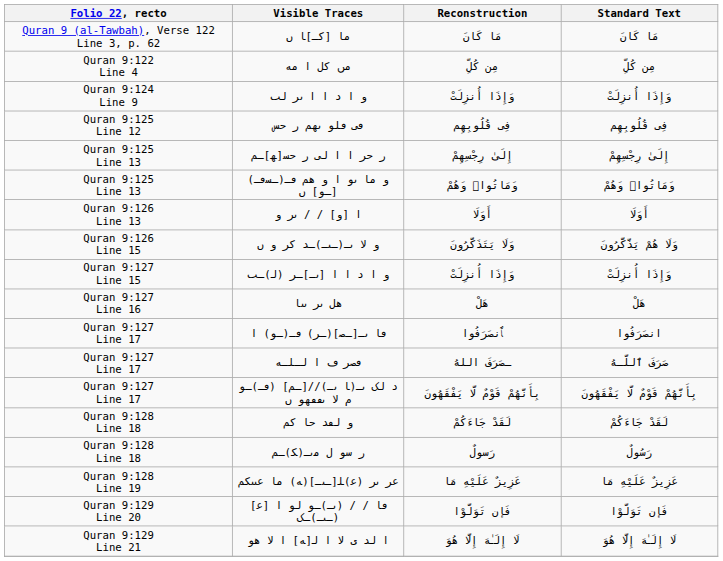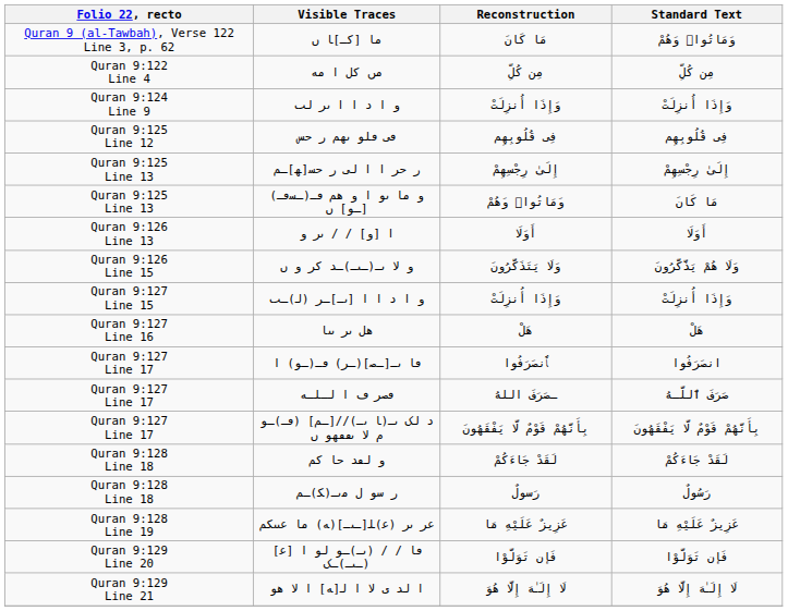 <table class="wikitable" style="text-align:center;">
 <tr>
 <th scope="col" width="32%"><a href='#'>Folio 22</a>, recto</th>
 <th scope="col" width="24%">Visible Traces</th>
 <th scope="col" width="22%">Reconstruction</th>
 <th scope="col" width="22%">Standard Text</th>
 </tr>
 <tr>
 <td><a href='#'>Quran 9 (al-Tawbah)</a>, Verse 122 <br><span>Line 3, p. 62</span></td>
 <td>ما [كـ]ﺎ ﮞ</td>
 <td>مَا كَانَ</td>
-<td>مَا كَانَ</td>
+<td>وَمَاتُوا۟ وَهُمْ </td>
 </tr>
 <tr>
 <td>Quran 9:122 <br><span>Line 4</span></td>
 <td>مں كل ا ﻣﻪ</td>
 <td>مِن كُلِّ </td>
 <td>مِن كُلِّ </td>
 </tr>
 <tr>
 <td>Quran 9:124 <br><span>Line 9</span></td>
 <td>و ا د ا ا ٮر لٮ</td>
 <td>وَإِذَا أُنزِلَتْ</td>
 <td>وَإِذَا  أُنزِلَتْ</td>
 </tr>
 <tr>
 <td>Quran 9:125 <br><span>Line 12</span></td>
 <td>ڡی ٯلو ٮهم ر حس</td>
 <td>فِى قُلُوبِهِم </td>
 <td>فِى قُلُوبِهِم </td>
 </tr>
 <tr>
 <td>Quran 9:125 <br><span>Line 13</span></td>
 <td>ر حر ا ا لی ر ﺣﺴ[ﻬ]ـﻢ</td>
 <td> إِلَىٰ رِجْسِهِمْ</td>
 <td> إِلَىٰ رِجْسِهِمْ</td>
 </tr>
 <tr>
 <td>Quran 9:125 <br><span>Line 13</span></td>
 <td>و ما ٮو ا و هم ڡـ(ـﺴٯـ)[ـﻮ] ﮞ</td>
 <td>وَمَاتُوا۟ وَهُمْ </td>
-<td>وَمَاتُوا۟ وَهُمْ </td>
+<td>مَا كَانَ</td>
 </tr>
 <tr>
 <td>Quran 9:126 <br><span>Line 13</span></td>
 <td>ا [و] / / ٮر و</td>
 <td>أَوَلَا </td>
 <td>أَوَلَا </td>
 </tr>
 <tr>
 <td>Quran 9:126 <br><span>Line 15</span></td>
 <td>و لا ٮـ(ـٮـ)ـﺪ كر و ﮞ</td>
 <td>وَلَا يَتَذَكَّرُونَ</td>
 <td>وَلَا هُمْ يَذَّكَّرُونَ</td>
 </tr>
 <tr>
 <td>Quran 9:127 <br><span>Line 15</span></td>
 <td>و ا د ا ا [ٮـ]ـﺮ (ﻟ)ـٮ</td>
 <td>وَإِذَا أُنزِلَتْ</td>
 <td>وَإِذَا  أُنزِلَتْ</td>
 </tr>
 <tr>
 <td>Quran 9:127 <br><span>Line 16</span></td>
 <td>هل ٮر ٮٮا</td>
 <td>هَلْ </td>
 <td>هَلْ </td>
 </tr>
 <tr>
 <td>Quran 9:127 <br><span>Line 17</span></td>
 <td>ڡا ٮـ[ـﺼ](ـﺮ) ڡـ(ـﻮ) ا</td>
 <td>ﭑنصَرَفُوا</td>
 <td> انصَرَفُوا</td>
 </tr>
 <tr>
 <td>Quran 9:127 <br><span>Line 17</span></td>
 <td>ڡصر ڡ ا ﻟـﻠـﻪ</td>
 <td>ـصَرَفَ اللهُ</td>
 <td>صَرَفَ ٱللَّـهُ</td>
 </tr>
 <tr>
 <td>Quran 9:127 <br><span>Line 17</span></td>
 <td>د لک ٮـ(ﺎ ٮـ)//[ـﻢ] (ٯـ)ـﻮ م لا ٮڡٯهو ﮞ</td>
 <td> بِأَنَّهُمْ قَوْمٌ لَّا يَفْقَهُونَ</td>
 <td>بِأَنَّهُمْ قَوْمٌ لَّا يَفْقَهُونَ</td>
 </tr>
 <tr>
 <td>Quran 9:128 <br><span>Line 18</span></td>
 <td>و لٯد حا کم</td>
 <td>لَقَدْ جَاءَكُمْ</td>
 <td>لَقَدْ جَاءَكُمْ</td>
 </tr>
 <tr>
 <td>Quran 9:128 <br><span>Line 18</span></td>
 <td>ر سو ل ﻣٮـ(ﮑ)ـﻢ</td>
 <td>رَسولٌ </td>
 <td>رَسُولٌ </td>
 </tr>
 <tr>
 <td>Quran 9:128 <br><span>Line 19</span></td>
 <td>عر ٮر (ﻋ)ﻠ[ـٮـ](ﻪ) ما عٮٮکم</td>
 <td>عَزِيزٌ عَلَيْهِ مَا </td>
 <td>عَزِيزٌ عَلَيْهِ مَا </td>
 </tr>
 <tr>
 <td>Quran 9:129 <br><span>Line 20</span></td>
 <td>ڡا / / (ٮـ)ـﻮ لو ا [ﻋ](ـٮـ)ـﮏ</td>
 <td>فَإن تَوَلَّوْا </td>
 <td>فَإن تَوَلَّوْا</td>
 </tr>
 <tr>
 <td>Quran 9:129 <br><span>Line 21</span></td>
 <td>ا لد ی لا ا ﻟ[ﻪ] ا لا ﻫﻮ</td>
 <td> لَا إِلَـٰهَ إِلَّا هُوَ</td>
 <td>لَا إِلَـٰهَ إِلَّا هُوَ</td>
 </tr>
 <tr>
 </tr>
 </table>
